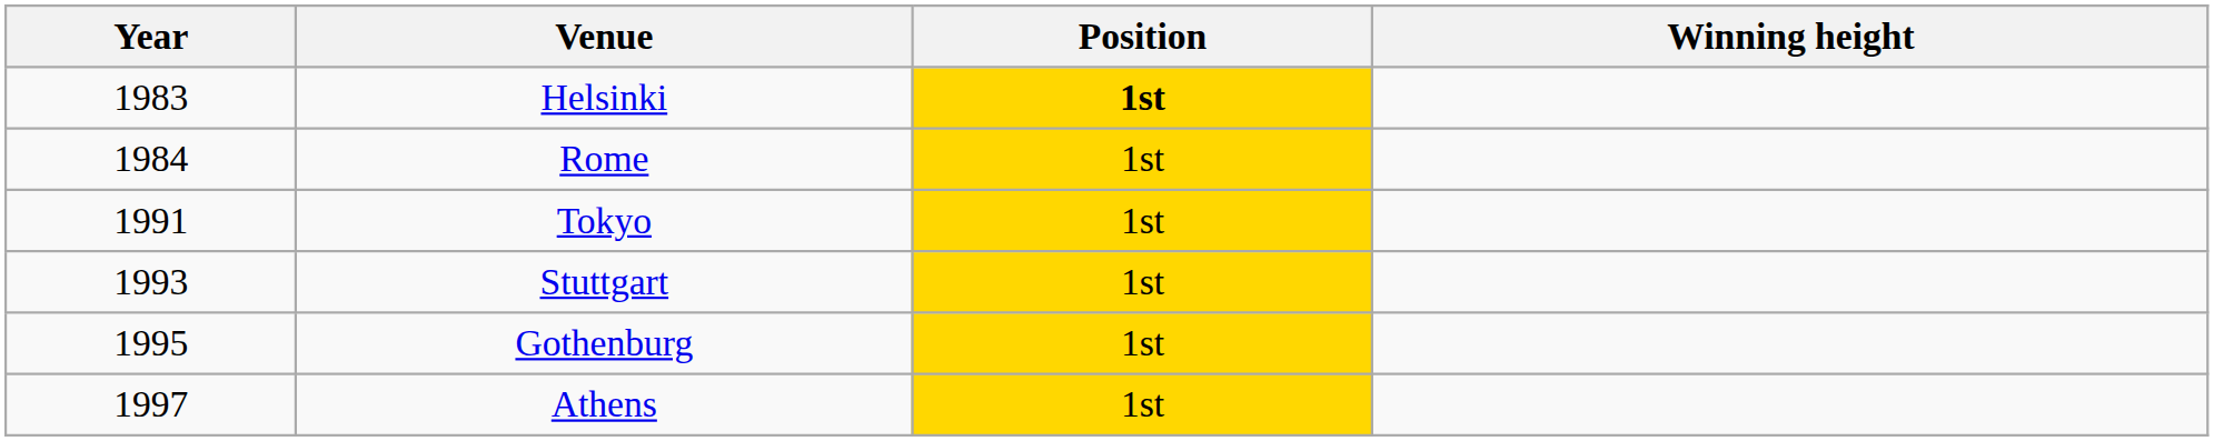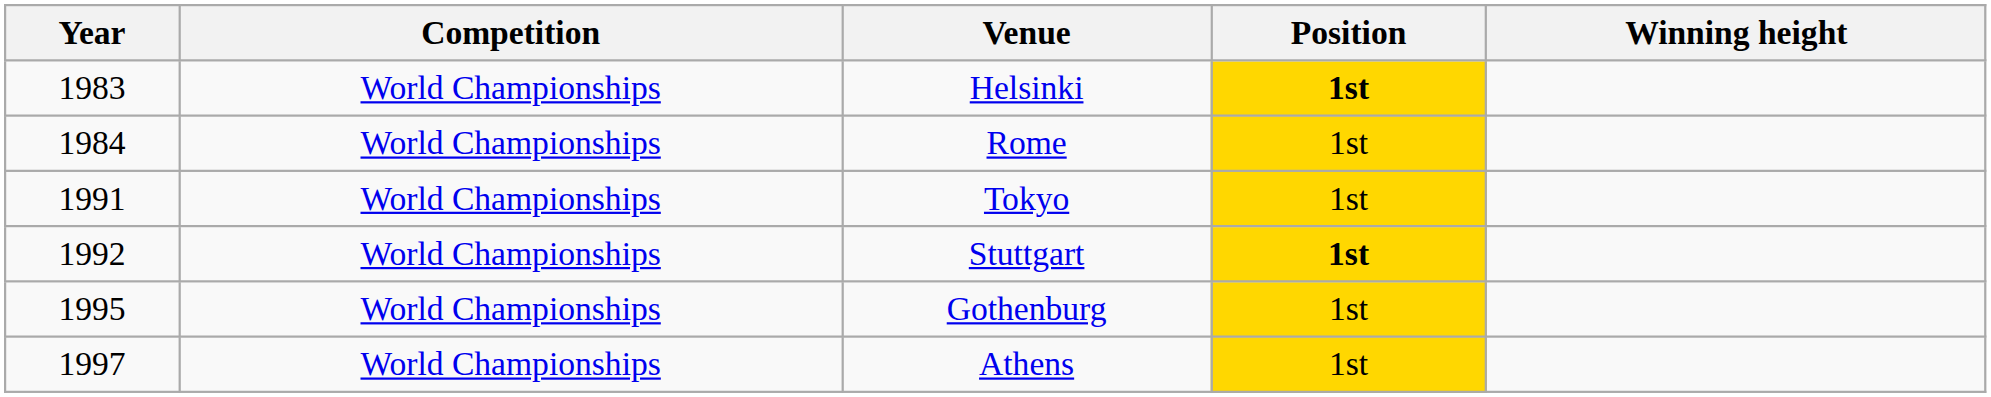 <table class="wikitable"  style="text-align:center; font-size:95%; width:71%;">
 <tr>
 <th>Year</th>
+<th>Competition</th>
 <th>Venue</th>
 <th>Position</th>
 <th>Winning height</th>
 </tr>
 <tr>
 <td>1983</td>
+<td><a href='#'>World Championships</a></td>
 <td><a href='#'>Helsinki</a></td>
 <td style="background:gold;"><strong>1st</strong></td>
 <td></td>
 </tr>
 <tr>
 <td>1984</td>
+<td><a href='#'>World Championships</a></td>
 <td><a href='#'>Rome</a></td>
 <td style="background:gold;">1st</td>
 <td></td>
 </tr>
 <tr>
 <td>1991</td>
+<td><a href='#'>World Championships</a></td>
 <td><a href='#'>Tokyo</a></td>
 <td style="background:gold;">1st</td>
 <td></td>
 </tr>
 <tr>
-<td>1993</td>
+<td>1992</td>
+<td><a href='#'>World Championships</a></td>
 <td><a href='#'>Stuttgart</a></td>
-<td style="background:gold;">1st</td>
+<td style="background:gold;"><strong>1st</strong></td>
 <td></td>
 </tr>
 <tr>
 <td>1995</td>
+<td><a href='#'>World Championships</a></td>
 <td><a href='#'>Gothenburg</a></td>
 <td style="background:gold;">1st</td>
 <td></td>
 </tr>
 <tr>
 <td>1997</td>
+<td><a href='#'>World Championships</a></td>
 <td><a href='#'>Athens</a></td>
 <td style="background:gold;">1st</td>
 <td></td>
 </tr>
 </table>
